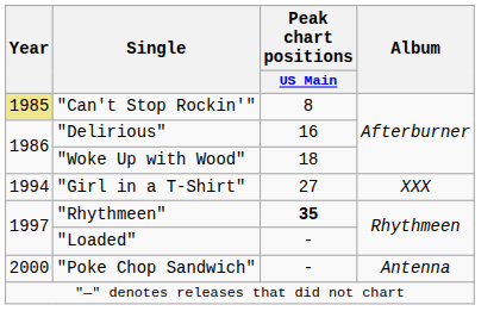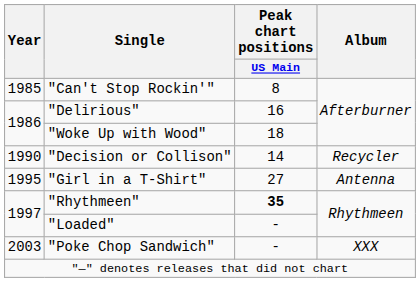 <table class="wikitable" style="text-align:center;">
 <tr>
 <th rowspan="2">Year</th>
 <th rowspan="2">Single</th>
 <th colspan="1">Peak chart positions</th>
 <th rowspan="2">Album</th>
 </tr>
 <tr style="font-size:smaller;">
 <th style="width:30px;"><a href='#'>US Main</a><br></th>
 </tr>
 <tr>
-<td style="background: khaki;">1985</td>
+<td>1985</td>
 <td style="text-align:left;">"Can't Stop Rockin'"</td>
 <td>8</td>
 <td rowspan="3"><em>Afterburner</em></td>
 </tr>
 <tr>
 <td rowspan="2">1986</td>
 <td style="text-align:left;">"Delirious"</td>
 <td>16</td>
 </tr>
 <tr>
 <td style="text-align:left;">"Woke Up with Wood"</td>
 <td>18</td>
 </tr>
 <tr>
-<td>1994</td>
+<td>1990</td>
+<td style="text-align:left;">"Decision or Collison"</td>
+<td>14</td>
+<td><em>Recycler</em></td>
+</tr>
+<tr>
+<td>1995</td>
 <td style="text-align:left;">"Girl in a T-Shirt"</td>
 <td>27</td>
-<td><em>XXX</em></td>
+<td><em>Antenna</em></td>
 </tr>
 <tr>
 <td rowspan="2">1997</td>
 <td style="text-align:left;">"Rhythmeen"</td>
 <td><strong>35</strong></td>
 <td rowspan="2"><em>Rhythmeen</em></td>
 </tr>
 <tr>
 <td style="text-align:left;">"Loaded"</td>
 <td>-</td>
 </tr>
 <tr>
-<td>2000</td>
+<td>2003</td>
 <td style="text-align:left;">"Poke Chop Sandwich"</td>
 <td>-</td>
-<td><em>Antenna</em></td>
+<td><em>XXX</em></td>
 </tr>
 <tr>
 <td colspan="4" style="font-size:85%">"—" denotes releases that did not chart</td>
 </tr>
 </table>
